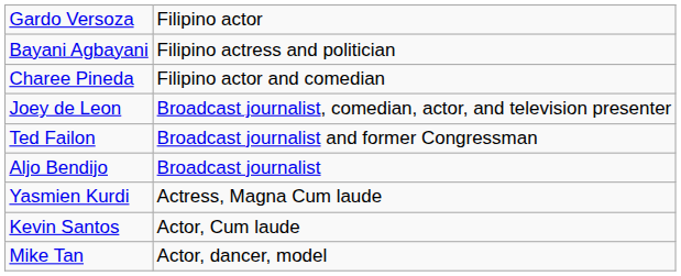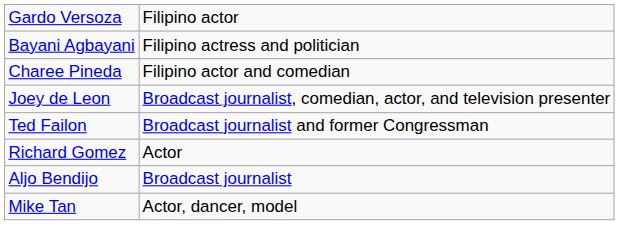 <table class="wikitable">
 <tr>
 <td><a href='#'>Gardo Versoza</a></td>
 <td>Filipino actor</td>
 </tr>
 <tr>
 <td><a href='#'>Bayani Agbayani</a></td>
 <td>Filipino actress and politician</td>
 </tr>
 <tr>
 <td><a href='#'>Charee Pineda</a></td>
 <td>Filipino actor and comedian</td>
 </tr>
 <tr>
 <td><a href='#'>Joey de Leon</a></td>
 <td><a href='#'>Broadcast journalist</a>, comedian, actor, and television presenter</td>
 </tr>
 <tr>
 <td><a href='#'>Ted Failon</a></td>
 <td><a href='#'>Broadcast journalist</a> and former Congressman</td>
 </tr>
 <tr>
+<td><a href='#'>Richard Gomez</a></td>
+<td>Actor</td>
+</tr>
+<tr>
 <td><a href='#'>Aljo Bendijo</a></td>
 <td><a href='#'>Broadcast journalist</a></td>
-</tr>
-<tr>
-<td><a href='#'>Yasmien Kurdi</a></td>
-<td>Actress, Magna Cum laude</td>
-</tr>
-<tr>
-<td><a href='#'>Kevin Santos</a></td>
-<td>Actor, Cum laude</td>
 </tr>
 <tr>
 <td><a href='#'>Mike Tan</a></td>
 <td>Actor, dancer, model</td>
 </tr>
 </table>
